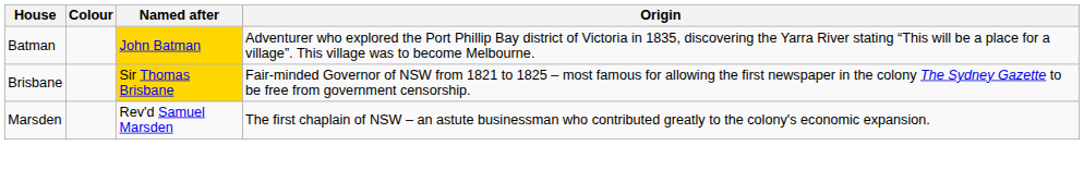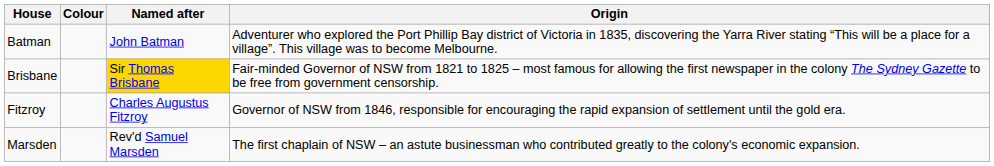 <table class="wikitable">
 <tr>
 <th>House</th>
 <th>Colour</th>
 <th>Named after</th>
 <th>Origin</th>
 </tr>
 <tr>
 <td>Batman</td>
 <td> </td>
-<td style="background: gold;"><a href='#'>John Batman</a></td>
+<td><a href='#'>John Batman</a></td>
 <td>Adventurer who explored the Port Phillip Bay district of Victoria in 1835, discovering the Yarra River stating “This will be a place for a village”. This village was to become Melbourne.</td>
 </tr>
 <tr>
 <td>Brisbane</td>
 <td></td>
 <td style="background: gold;">Sir <a href='#'>Thomas Brisbane</a></td>
 <td>Fair-minded Governor of NSW from 1821 to 1825 – most famous for allowing the first newspaper in the colony <em><a href='#'>The Sydney Gazette</a></em> to be free from government censorship.</td>
 </tr>
 <tr>
+<td>Fitzroy</td>
+<td></td>
+<td><a href='#'>Charles Augustus Fitzroy</a></td>
+<td>Governor of NSW from 1846, responsible for encouraging the rapid expansion of settlement until the gold era.</td>
+</tr>
+<tr>
 <td>Marsden</td>
 <td></td>
 <td>Rev'd <a href='#'>Samuel Marsden</a></td>
 <td>The first chaplain of NSW – an astute businessman who contributed greatly to the colony's economic expansion.</td>
 </tr>
 </table>
